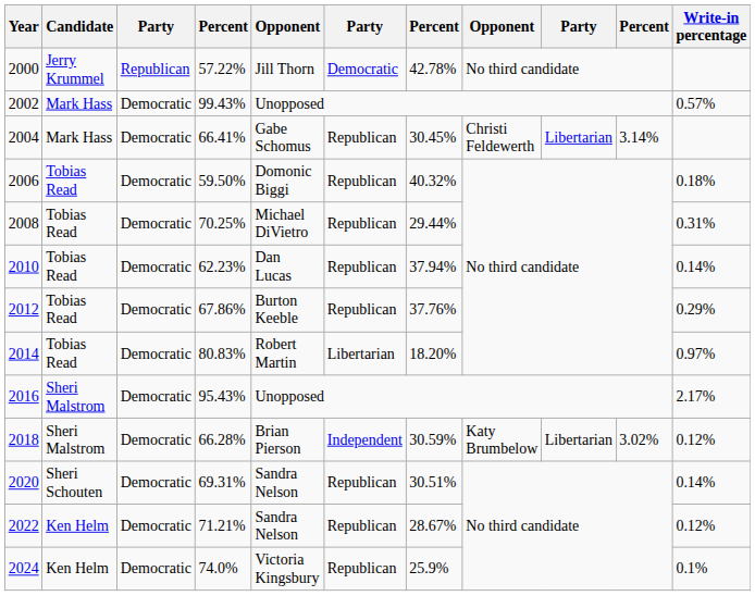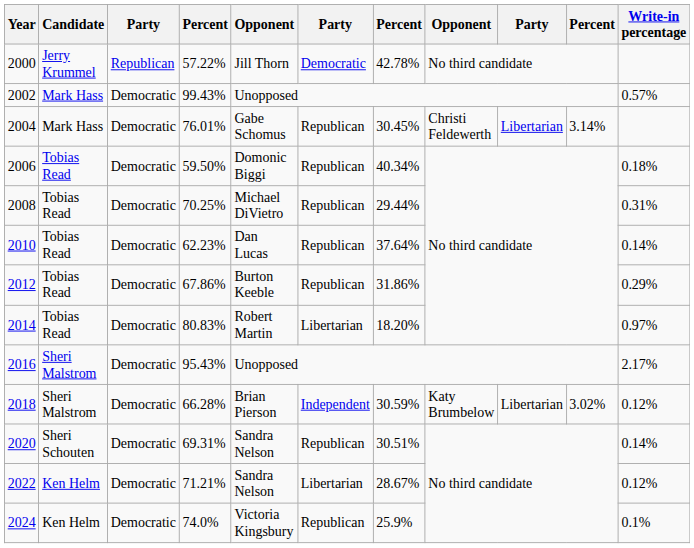 <table class="wikitable sortable" style="margin:0.5em auto; font-size:95%;">
 <tr>
 <th>Year</th>
 <th>Candidate</th>
 <th>Party</th>
 <th>Percent</th>
 <th>Opponent</th>
 <th>Party</th>
 <th>Percent</th>
 <th>Opponent</th>
 <th>Party</th>
 <th>Percent</th>
 <th><a href='#'>Write-in</a> percentage</th>
 </tr>
 <tr>
 <td>2000</td>
 <td><a href='#'>Jerry Krummel</a></td>
 <td><a href='#'>Republican</a></td>
 <td>57.22%</td>
 <td>Jill Thorn</td>
 <td><a href='#'>Democratic</a></td>
 <td>42.78%</td>
 <td colspan="3">No third candidate</td>
 <td></td>
 </tr>
 <tr>
 <td>2002</td>
 <td><a href='#'>Mark Hass</a></td>
 <td>Democratic</td>
 <td>99.43%</td>
 <td colspan="6">Unopposed</td>
 <td>0.57%</td>
 </tr>
 <tr>
 <td>2004</td>
 <td>Mark Hass</td>
 <td>Democratic</td>
-<td>66.41%</td>
+<td>76.01%</td>
 <td>Gabe Schomus</td>
 <td>Republican</td>
 <td>30.45%</td>
 <td>Christi Feldewerth</td>
 <td><a href='#'>Libertarian</a></td>
 <td>3.14%</td>
 <td></td>
 </tr>
 <tr>
 <td>2006</td>
 <td><a href='#'>Tobias Read</a></td>
 <td>Democratic</td>
 <td>59.50%</td>
 <td>Domonic Biggi</td>
 <td>Republican</td>
-<td>40.32%</td>
+<td>40.34%</td>
 <td colspan="3" rowspan="5">No third candidate</td>
 <td>0.18%</td>
 </tr>
 <tr>
 <td>2008</td>
 <td>Tobias Read</td>
 <td>Democratic</td>
 <td>70.25%</td>
 <td>Michael DiVietro</td>
 <td>Republican</td>
 <td>29.44%</td>
 <td>0.31%</td>
 </tr>
 <tr>
 <td><a href='#'>2010</a></td>
 <td>Tobias Read</td>
 <td>Democratic</td>
 <td>62.23%</td>
 <td>Dan Lucas</td>
 <td>Republican</td>
-<td>37.94%</td>
+<td>37.64%</td>
 <td>0.14%</td>
 </tr>
 <tr>
 <td><a href='#'>2012</a></td>
 <td>Tobias Read</td>
 <td>Democratic</td>
 <td>67.86%</td>
 <td>Burton Keeble</td>
 <td>Republican</td>
-<td>37.76%</td>
+<td>31.86%</td>
 <td>0.29%</td>
 </tr>
 <tr>
 <td><a href='#'>2014</a></td>
 <td>Tobias Read</td>
 <td>Democratic</td>
 <td>80.83%</td>
 <td>Robert Martin</td>
 <td>Libertarian</td>
 <td>18.20%</td>
 <td>0.97%</td>
 </tr>
 <tr>
 <td><a href='#'>2016</a></td>
 <td><a href='#'>Sheri Malstrom</a></td>
 <td>Democratic</td>
 <td>95.43%</td>
 <td colspan="6">Unopposed</td>
 <td>2.17%</td>
 </tr>
 <tr>
 <td><a href='#'>2018</a></td>
 <td>Sheri Malstrom</td>
 <td>Democratic</td>
 <td>66.28%</td>
 <td>Brian Pierson</td>
 <td><a href='#'>Independent</a></td>
 <td>30.59%</td>
 <td>Katy Brumbelow</td>
 <td>Libertarian</td>
 <td>3.02%</td>
 <td>0.12%</td>
 </tr>
 <tr>
 <td><a href='#'>2020</a></td>
 <td>Sheri Schouten</td>
 <td>Democratic</td>
 <td>69.31%</td>
 <td>Sandra Nelson</td>
 <td>Republican</td>
 <td>30.51%</td>
 <td colspan="3" rowspan="3">No third candidate</td>
 <td>0.14%</td>
 </tr>
 <tr>
 <td><a href='#'>2022</a></td>
 <td><a href='#'>Ken Helm</a></td>
 <td>Democratic</td>
 <td>71.21%</td>
 <td>Sandra Nelson</td>
-<td>Republican</td>
+<td>Libertarian</td>
 <td>28.67%</td>
 <td>0.12%</td>
 </tr>
 <tr>
 <td><a href='#'>2024</a></td>
 <td>Ken Helm</td>
 <td>Democratic</td>
 <td>74.0%</td>
 <td>Victoria Kingsbury</td>
 <td>Republican</td>
 <td>25.9%</td>
 <td>0.1%</td>
 </tr>
 </table>
